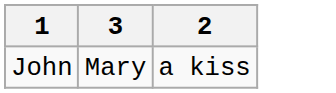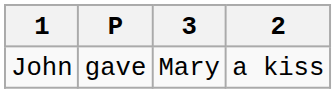 <table class="wikitable" border="1">
 <tr>
 <th>1</th>
+<th>P</th>
 <th>3</th>
 <th>2</th>
 </tr>
 <tr>
 <td>John</td>
+<td>gave</td>
 <td>Mary</td>
 <td>a kiss</td>
 </tr>
 </table>
